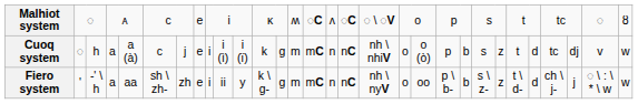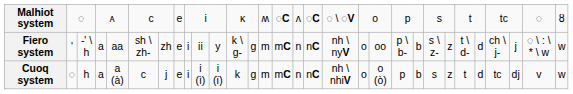 <table class="wikitable">
 <tr>
 <th>Malhiot system</th>
 <td align="center"  colspan=2>◌</td>
 <td align="center"  colspan=2>ᴀ</td>
 <td align="center"  colspan=2>c</td>
 <td align="center">e</td>
 <td align="center"  colspan=3>i</td>
 <td align="center"  colspan=2>ᴋ</td>
 <td align="center">ʍ</td>
 <td align="center">◌<strong>C</strong></td>
 <td align="center">ʌ</td>
 <td align="center">◌<strong>C</strong></td>
 <td align="center">◌ \ ◌<strong>V</strong></td>
 <td align="center"  colspan=2>o</td>
 <td align="center"  colspan=2>p</td>
 <td align="center"  colspan=2>s</td>
 <td align="center"  colspan=2>t</td>
 <td align="center"  colspan=2>tc</td>
 <td align="center">◌</td>
 <td align="center">ȣ</td>
+</tr>
+<tr>
+<th>Fiero system</th>
+<td align="center">'</td>
+<td align="center">-' \ h</td>
+<td align="center">a</td>
+<td align="center">aa</td>
+<td align="center">sh \ zh-</td>
+<td align="center">zh</td>
+<td align="center">e</td>
+<td align="center">i</td>
+<td align="center">ii</td>
+<td align="center">y</td>
+<td align="center">k \ g-</td>
+<td align="center">g</td>
+<td align="center">m</td>
+<td align="center">m<strong>C</strong></td>
+<td align="center">n</td>
+<td align="center">n<strong>C</strong></td>
+<td align="center">nh \ ny<strong>V</strong></td>
+<td align="center">o</td>
+<td align="center">oo</td>
+<td align="center">p \ b-</td>
+<td align="center">b</td>
+<td align="center">s \ z-</td>
+<td align="center">z</td>
+<td align="center">t \ d-</td>
+<td align="center">d</td>
+<td align="center">ch \ j-</td>
+<td align="center">j</td>
+<td align="center">◌ \ : \ * \ w </td>
+<td align="center">w</td>
 </tr>
 <tr>
 <th>Cuoq system</th>
 <td align="center">◌</td>
 <td align="center">h</td>
 <td align="center">a</td>
 <td align="center">a (à)</td>
 <td align="center">c</td>
 <td align="center">j</td>
 <td align="center">e</td>
 <td align="center">i</td>
 <td align="center">i (ì)</td>
 <td align="center">i (ï)</td>
 <td align="center">k</td>
 <td align="center">g</td>
 <td align="center">m</td>
 <td align="center">m<strong>C</strong></td>
 <td align="center">n</td>
 <td align="center">n<strong>C</strong></td>
 <td align="center">nh \ nhi<strong>V</strong></td>
 <td align="center">o</td>
 <td align="center">o (ò)</td>
 <td align="center">p</td>
 <td align="center">b</td>
 <td align="center">s</td>
 <td align="center">z</td>
 <td align="center">t</td>
 <td align="center">d</td>
 <td align="center">tc</td>
 <td align="center">dj</td>
 <td align="center">v</td>
 <td align="center">w</td>
 </tr>
-<tr>
-<th>Fiero system</th>
-<td align="center">'</td>
-<td align="center">-' \ h</td>
-<td align="center">a</td>
-<td align="center">aa</td>
-<td align="center">sh \ zh-</td>
-<td align="center">zh</td>
-<td align="center">e</td>
-<td align="center">i</td>
-<td align="center">ii</td>
-<td align="center">y</td>
-<td align="center">k \ g-</td>
-<td align="center">g</td>
-<td align="center">m</td>
-<td align="center">m<strong>C</strong></td>
-<td align="center">n</td>
-<td align="center">n<strong>C</strong></td>
-<td align="center">nh \ ny<strong>V</strong></td>
-<td align="center">o</td>
-<td align="center">oo</td>
-<td align="center">p \ b-</td>
-<td align="center">b</td>
-<td align="center">s \ z-</td>
-<td align="center">z</td>
-<td align="center">t \ d-</td>
-<td align="center">d</td>
-<td align="center">ch \ j-</td>
-<td align="center">j</td>
-<td align="center">◌ \ : \ * \ w </td>
-<td align="center">w</td>
-</tr>
 </table>
